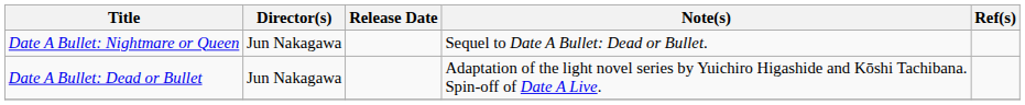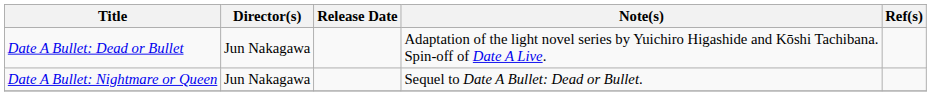 <table class="wikitable sortable">
 <tr>
 <th scope="col">Title</th>
 <th scope="col">Director(s)</th>
 <th scope="col">Release Date</th>
 <th scope="col" class="unsortable">Note(s)</th>
 <th scope="col" class="unsortable">Ref(s)</th>
 </tr>
 <tr>
+<td><em><a href='#'>Date A Bullet: Dead or Bullet</a></em></td>
+<td>Jun Nakagawa</td>
+<td></td>
+<td>Adaptation of the light novel series by Yuichiro Higashide and Kōshi Tachibana.<br>Spin-off of <em><a href='#'>Date A Live</a></em>.</td>
+<td style="text-align:center"></td>
+</tr>
+<tr>
 <td><em><a href='#'>Date A Bullet: Nightmare or Queen</a></em></td>
 <td>Jun Nakagawa</td>
 <td></td>
 <td>Sequel to <em>Date A Bullet: Dead or Bullet</em>.</td>
 <td style="text-align:center"></td>
 </tr>
 <tr>
-<td><em><a href='#'>Date A Bullet: Dead or Bullet</a></em></td>
-<td>Jun Nakagawa</td>
-<td></td>
-<td>Adaptation of the light novel series by Yuichiro Higashide and Kōshi Tachibana.<br>Spin-off of <em><a href='#'>Date A Live</a></em>.</td>
-<td style="text-align:center"></td>
-</tr>
-<tr>
 </tr>
 </table>
